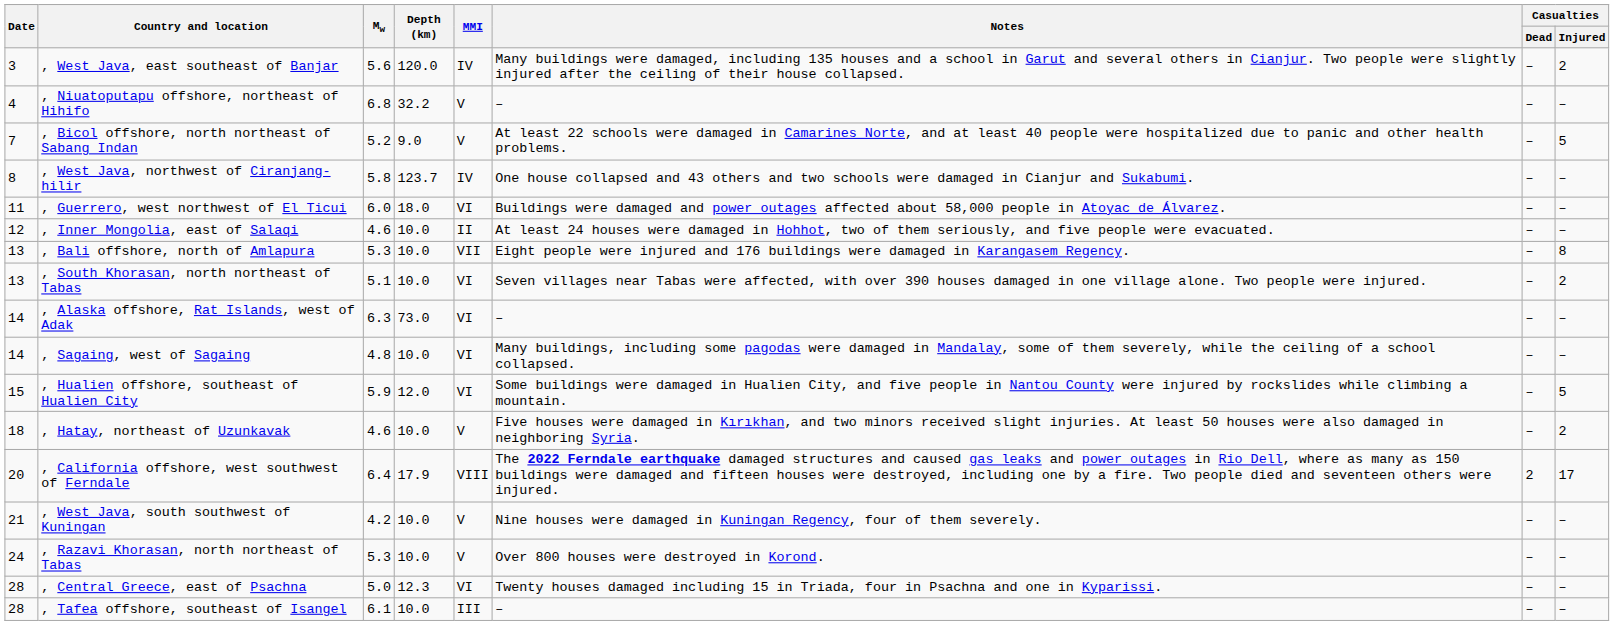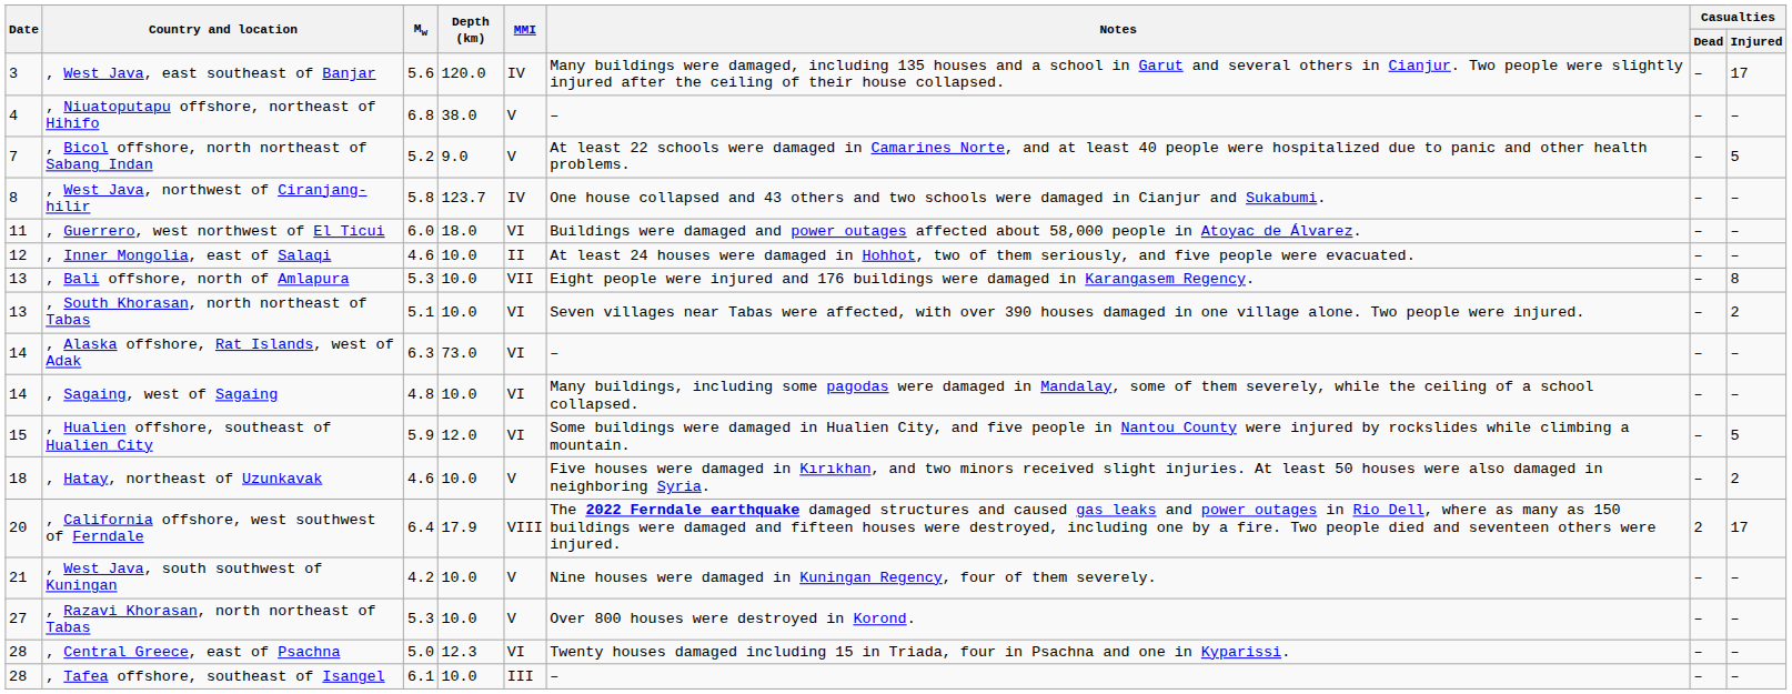 <table class="wikitable sortable" style="border:1px black; margin-left:1em;">
 <tr>
 <th rowspan="2"><small>Date</small></th>
 <th rowspan="2" style="width: 310px"><small>Country and location</small></th>
 <th rowspan="2"><small>M<sub>w</sub></small></th>
 <th rowspan="2"><small>Depth (km)</small></th>
 <th rowspan="2"><small><a href='#'>MMI</a></small></th>
 <th rowspan="2" class="unsortable"><small>Notes</small></th>
 <th colspan="2"><small>Casualties</small></th>
 </tr>
 <tr>
 <th><small>Dead</small></th>
 <th><small>Injured</small></th>
 </tr>
 <tr>
 <td>3</td>
 <td>, <a href='#'>West Java</a>,  east southeast of <a href='#'>Banjar</a></td>
 <td>5.6</td>
 <td>120.0</td>
 <td>IV</td>
 <td>Many buildings were damaged, including 135 houses and a school in <a href='#'>Garut</a> and several others in <a href='#'>Cianjur</a>. Two people were slightly injured after the ceiling of their house collapsed.</td>
 <td>–</td>
-<td>2</td>
+<td>17</td>
 </tr>
 <tr>
 <td>4</td>
 <td>, <a href='#'>Niuatoputapu</a> offshore,  northeast of <a href='#'>Hihifo</a></td>
 <td>6.8</td>
-<td>32.2</td>
+<td>38.0</td>
 <td>V</td>
 <td>–</td>
 <td>–</td>
 <td>–</td>
 </tr>
 <tr>
 <td>7</td>
 <td>, <a href='#'>Bicol</a> offshore,  north northeast of <a href='#'>Sabang Indan</a></td>
 <td>5.2</td>
 <td>9.0</td>
 <td>V</td>
 <td>At least 22 schools were damaged in <a href='#'>Camarines Norte</a>, and at least 40 people were hospitalized due to panic and other health problems.</td>
 <td>–</td>
 <td>5</td>
 </tr>
 <tr>
 <td>8</td>
 <td>, <a href='#'>West Java</a>,  northwest of <a href='#'>Ciranjang-hilir</a></td>
 <td>5.8</td>
 <td>123.7</td>
 <td>IV</td>
 <td>One house collapsed and 43 others and two schools were damaged in Cianjur and <a href='#'>Sukabumi</a>.</td>
 <td>–</td>
 <td>–</td>
 </tr>
 <tr>
 <td>11</td>
 <td>, <a href='#'>Guerrero</a>,  west northwest of <a href='#'>El Ticui</a></td>
 <td>6.0</td>
 <td>18.0</td>
 <td>VI</td>
 <td>Buildings were damaged and <a href='#'>power outages</a> affected about 58,000 people in <a href='#'>Atoyac de Álvarez</a>.</td>
 <td>–</td>
 <td>–</td>
 </tr>
 <tr>
 <td>12</td>
 <td>, <a href='#'>Inner Mongolia</a>,  east of <a href='#'>Salaqi</a></td>
 <td>4.6</td>
 <td>10.0</td>
 <td>II</td>
 <td>At least 24 houses were damaged in <a href='#'>Hohhot</a>, two of them seriously, and five people were evacuated.</td>
 <td>–</td>
 <td>–</td>
 </tr>
 <tr>
 <td>13</td>
 <td>, <a href='#'>Bali</a> offshore,  north of <a href='#'>Amlapura</a></td>
 <td>5.3</td>
 <td>10.0</td>
 <td>VII</td>
 <td>Eight people were injured and 176 buildings were damaged in <a href='#'>Karangasem Regency</a>.</td>
 <td>–</td>
 <td>8</td>
 </tr>
 <tr>
 <td>13</td>
 <td>, <a href='#'>South Khorasan</a>,  north northeast of <a href='#'>Tabas</a></td>
 <td>5.1</td>
 <td>10.0</td>
 <td>VI</td>
 <td>Seven villages near Tabas were affected, with over 390 houses damaged in one village alone. Two people were injured.</td>
 <td>–</td>
 <td>2</td>
 </tr>
 <tr>
 <td>14</td>
 <td>, <a href='#'>Alaska</a> offshore, <a href='#'>Rat Islands</a>,  west of <a href='#'>Adak</a></td>
 <td>6.3</td>
 <td>73.0</td>
 <td>VI</td>
 <td>–</td>
 <td>–</td>
 <td>–</td>
 </tr>
 <tr>
 <td>14</td>
 <td>, <a href='#'>Sagaing</a>,  west of <a href='#'>Sagaing</a></td>
 <td>4.8</td>
 <td>10.0</td>
 <td>VI</td>
 <td>Many buildings, including some <a href='#'>pagodas</a> were damaged in <a href='#'>Mandalay</a>, some of them severely, while the ceiling of a school collapsed.</td>
 <td>–</td>
 <td>–</td>
 </tr>
 <tr>
 <td>15</td>
 <td>, <a href='#'>Hualien</a> offshore,  southeast of <a href='#'>Hualien City</a></td>
 <td>5.9</td>
 <td>12.0</td>
 <td>VI</td>
 <td>Some buildings were damaged in Hualien City, and five people in <a href='#'>Nantou County</a> were injured by rockslides while climbing a mountain.</td>
 <td>–</td>
 <td>5</td>
 </tr>
 <tr>
 <td>18</td>
 <td>, <a href='#'>Hatay</a>,  northeast of <a href='#'>Uzunkavak</a></td>
 <td>4.6</td>
 <td>10.0</td>
 <td>V</td>
 <td>Five houses were damaged in <a href='#'>Kırıkhan</a>, and two minors received slight injuries. At least 50 houses were also damaged in neighboring <a href='#'>Syria</a>.</td>
 <td>–</td>
 <td>2</td>
 </tr>
 <tr>
 <td>20</td>
 <td>, <a href='#'>California</a> offshore,  west southwest of <a href='#'>Ferndale</a></td>
 <td>6.4</td>
 <td>17.9</td>
 <td>VIII</td>
 <td>The <strong><a href='#'>2022 Ferndale earthquake</a></strong> damaged structures and caused <a href='#'>gas leaks</a> and <a href='#'>power outages</a> in <a href='#'>Rio Dell</a>, where as many as 150 buildings were damaged and fifteen houses were destroyed, including one by a fire. Two people died and seventeen others were injured.</td>
 <td>2</td>
 <td>17</td>
 </tr>
 <tr>
 <td>21</td>
 <td>, <a href='#'>West Java</a>,  south southwest of <a href='#'>Kuningan</a></td>
 <td>4.2</td>
 <td>10.0</td>
 <td>V</td>
 <td>Nine houses were damaged in <a href='#'>Kuningan Regency</a>, four of them severely.</td>
 <td>–</td>
 <td>–</td>
 </tr>
 <tr>
-<td>24</td>
+<td>27</td>
 <td>, <a href='#'>Razavi Khorasan</a>,  north northeast of <a href='#'>Tabas</a></td>
 <td>5.3</td>
 <td>10.0</td>
 <td>V</td>
 <td>Over 800 houses were destroyed in <a href='#'>Korond</a>.</td>
 <td>–</td>
 <td>–</td>
 </tr>
 <tr>
 <td>28</td>
 <td>, <a href='#'>Central Greece</a>,  east of <a href='#'>Psachna</a></td>
 <td>5.0</td>
 <td>12.3</td>
 <td>VI</td>
 <td>Twenty houses damaged including 15 in Triada, four in Psachna and one in <a href='#'>Kyparissi</a>.</td>
 <td>–</td>
 <td>–</td>
 </tr>
 <tr>
 <td>28</td>
 <td>, <a href='#'>Tafea</a> offshore,  southeast of <a href='#'>Isangel</a></td>
 <td>6.1</td>
 <td>10.0</td>
 <td>III</td>
 <td>–</td>
 <td>–</td>
 <td>–</td>
 </tr>
 <tr>
 </tr>
 </table>
